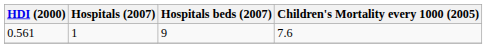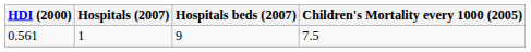 <table class="wikitable" border="1">
 <tr>
 <th><a href='#'>HDI</a> (2000)</th>
 <th>Hospitals (2007)</th>
 <th>Hospitals beds (2007)</th>
 <th>Children's Mortality every 1000 (2005)</th>
 </tr>
 <tr>
 <td>0.561</td>
 <td>1</td>
 <td>9</td>
-<td>7.6</td>
+<td>7.5</td>
 </tr>
 <tr>
 </tr>
 </table>
